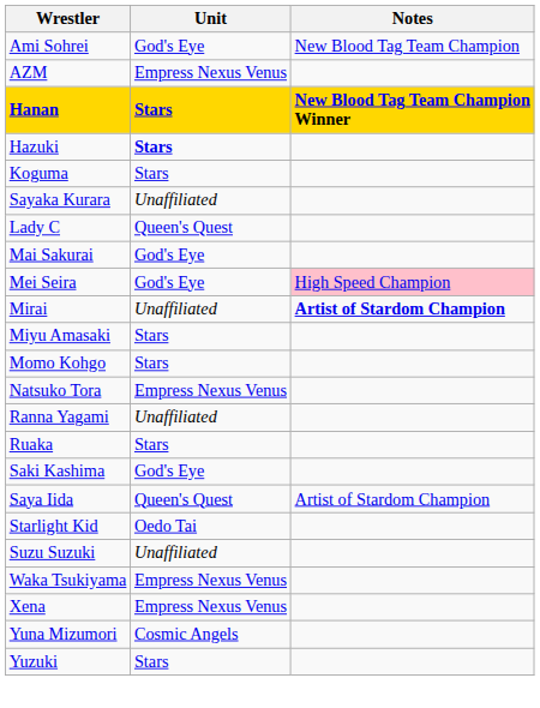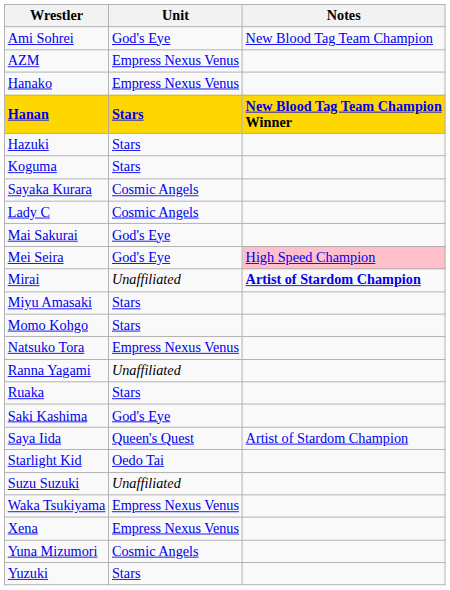 <table class="wikitable sortable" align="left center">
 <tr>
 <th>Wrestler</th>
 <th>Unit</th>
 <th>Notes</th>
 </tr>
 <tr>
 <td><a href='#'>Ami Sohrei</a></td>
 <td><a href='#'>God's Eye</a></td>
 <td><a href='#'>New Blood Tag Team Champion</a></td>
 </tr>
 <tr>
 <td><a href='#'>AZM</a></td>
 <td><a href='#'>Empress Nexus Venus</a></td>
 <td></td>
 </tr>
+<tr>
+<td><a href='#'>Hanako</a></td>
+<td><a href='#'>Empress Nexus Venus</a></td>
+<td></td>
+</tr>
 <tr style="background: gold">
 <td><strong><a href='#'>Hanan</a></strong></td>
 <td><strong><a href='#'>Stars</a></strong></td>
 <td><strong><a href='#'>New Blood Tag Team Champion</a><br>Winner</strong></td>
 </tr>
 <tr>
 <td><a href='#'>Hazuki</a></td>
-<td><strong><a href='#'>Stars</a></strong></td>
+<td><a href='#'>Stars</a></td>
 <td></td>
 </tr>
 <tr>
 <td><a href='#'>Koguma</a></td>
 <td><a href='#'>Stars</a></td>
 <td></td>
 </tr>
 <tr>
 <td><a href='#'>Sayaka Kurara</a></td>
-<td><em>Unaffiliated</em></td>
+<td><a href='#'>Cosmic Angels</a></td>
 <td></td>
 </tr>
 <tr>
 <td><a href='#'>Lady C</a></td>
-<td><a href='#'>Queen's Quest</a></td>
+<td><a href='#'>Cosmic Angels</a></td>
 <td></td>
 </tr>
 <tr>
 <td><a href='#'>Mai Sakurai</a></td>
 <td><a href='#'>God's Eye</a></td>
 <td></td>
 </tr>
 <tr>
 <td><a href='#'>Mei Seira</a></td>
 <td><a href='#'>God's Eye</a></td>
 <td style="background: pink;"><a href='#'>High Speed Champion</a></td>
 </tr>
 <tr>
 <td><a href='#'>Mirai</a></td>
 <td><em>Unaffiliated</em></td>
 <td><strong><a href='#'>Artist of Stardom Champion</a></strong></td>
 </tr>
 <tr>
 <td><a href='#'>Miyu Amasaki</a></td>
 <td><a href='#'>Stars</a></td>
 <td></td>
 </tr>
 <tr>
 <td><a href='#'>Momo Kohgo</a></td>
 <td><a href='#'>Stars</a></td>
 <td></td>
 </tr>
 <tr>
 <td><a href='#'>Natsuko Tora</a></td>
 <td><a href='#'>Empress Nexus Venus</a></td>
 <td></td>
 </tr>
 <tr>
 <td><a href='#'>Ranna Yagami</a></td>
 <td><em>Unaffiliated</em></td>
 <td></td>
 </tr>
 <tr>
 <td><a href='#'>Ruaka</a></td>
 <td><a href='#'>Stars</a></td>
 <td></td>
 </tr>
 <tr>
 <td><a href='#'>Saki Kashima</a></td>
 <td><a href='#'>God's Eye</a></td>
 <td></td>
 </tr>
 <tr>
 <td><a href='#'>Saya Iida</a></td>
 <td><a href='#'>Queen's Quest</a></td>
 <td><a href='#'>Artist of Stardom Champion</a></td>
 </tr>
 <tr>
 <td><a href='#'>Starlight Kid</a></td>
 <td><a href='#'>Oedo Tai</a></td>
 <td></td>
 </tr>
 <tr>
 <td><a href='#'>Suzu Suzuki</a></td>
 <td><em>Unaffiliated</em></td>
 <td></td>
 </tr>
 <tr>
 <td><a href='#'>Waka Tsukiyama</a></td>
 <td><a href='#'>Empress Nexus Venus</a></td>
 <td></td>
 </tr>
 <tr>
 <td><a href='#'>Xena</a></td>
 <td><a href='#'>Empress Nexus Venus</a></td>
 <td></td>
 </tr>
 <tr>
 <td><a href='#'>Yuna Mizumori</a></td>
 <td><a href='#'>Cosmic Angels</a></td>
 <td></td>
 </tr>
 <tr>
 <td><a href='#'>Yuzuki</a></td>
 <td><a href='#'>Stars</a></td>
 <td></td>
 </tr>
 </table>
